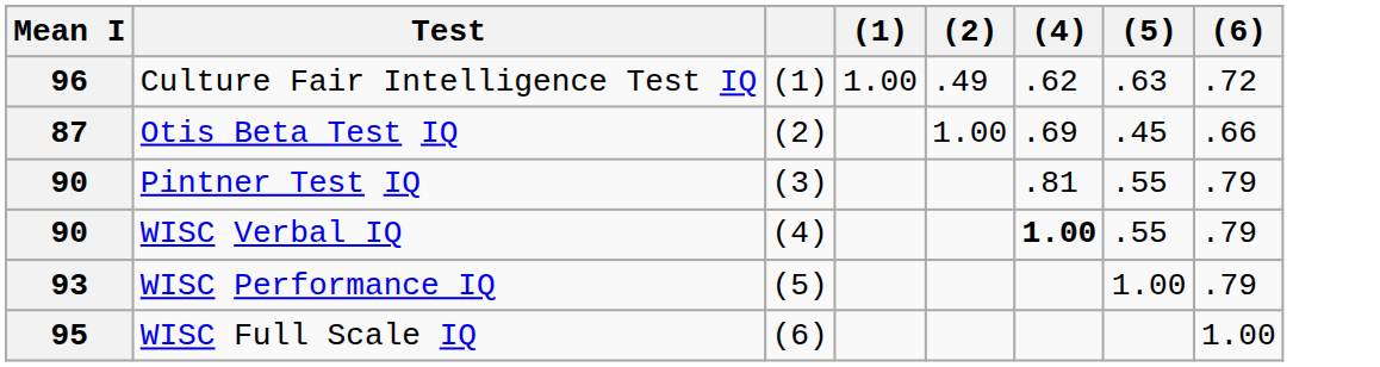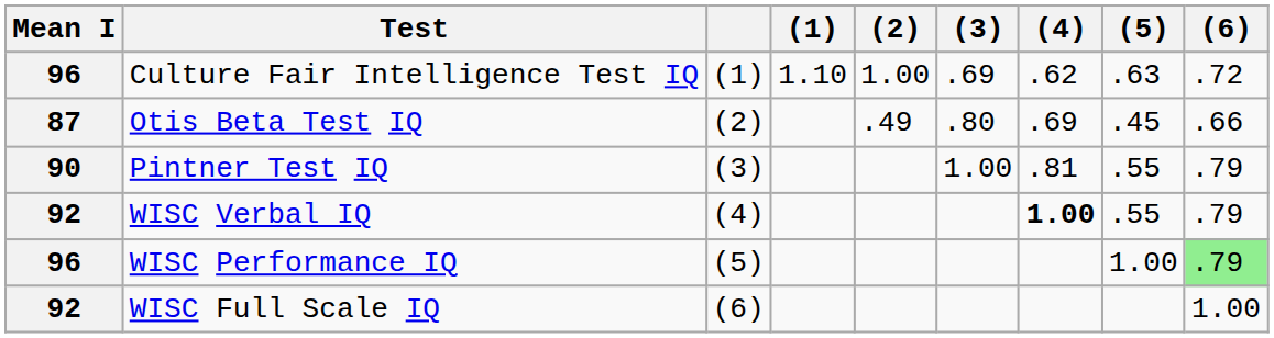 <table class="wikitable">
 <tr>
 <th>Mean I</th>
 <th>Test</th>
 <th></th>
 <th>(1)</th>
 <th>(2)</th>
+<th>(3)</th>
 <th>(4)</th>
 <th>(5)</th>
 <th>(6)</th>
 </tr>
 <tr>
 <th>96</th>
 <td>Culture Fair Intelligence Test <a href='#'>IQ</a></td>
 <td>(1)</td>
+<td>1.10</td>
 <td>1.00</td>
-<td>.49</td>
+<td>.69</td>
 <td>.62</td>
 <td>.63</td>
 <td>.72</td>
 </tr>
 <tr>
 <th>87</th>
 <td><a href='#'>Otis Beta Test</a> <a href='#'>IQ</a></td>
 <td>(2)</td>
 <td></td>
-<td>1.00</td>
+<td>.49</td>
+<td>.80</td>
 <td>.69</td>
 <td>.45</td>
 <td>.66</td>
 </tr>
 <tr>
 <th>90</th>
 <td><a href='#'>Pintner Test</a> <a href='#'>IQ</a></td>
 <td>(3)</td>
 <td></td>
 <td></td>
+<td>1.00</td>
 <td>.81</td>
 <td>.55</td>
 <td>.79</td>
 </tr>
 <tr>
-<th>90</th>
+<th>92</th>
 <td><a href='#'>WISC</a> <a href='#'>Verbal IQ</a></td>
 <td>(4)</td>
+<td></td>
 <td></td>
 <td></td>
 <td><strong>1.00</strong></td>
 <td>.55</td>
 <td>.79</td>
 </tr>
 <tr>
-<th>93</th>
+<th>96</th>
 <td><a href='#'>WISC</a> <a href='#'>Performance IQ</a></td>
 <td>(5)</td>
 <td></td>
 <td></td>
 <td></td>
+<td></td>
 <td>1.00</td>
-<td>.79</td>
+<td style="background: lightgreen;">.79</td>
 </tr>
 <tr>
-<th>95</th>
+<th>92</th>
 <td><a href='#'>WISC</a> Full Scale <a href='#'>IQ</a></td>
 <td>(6)</td>
+<td></td>
 <td></td>
 <td></td>
 <td></td>
 <td></td>
 <td>1.00</td>
 </tr>
 </table>
